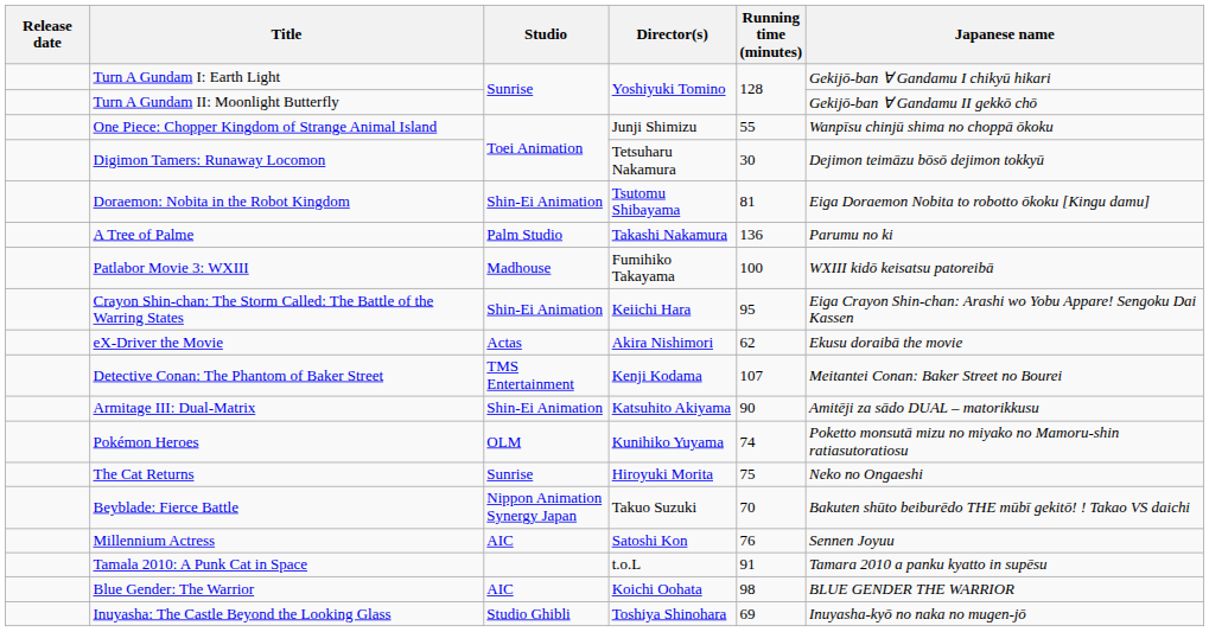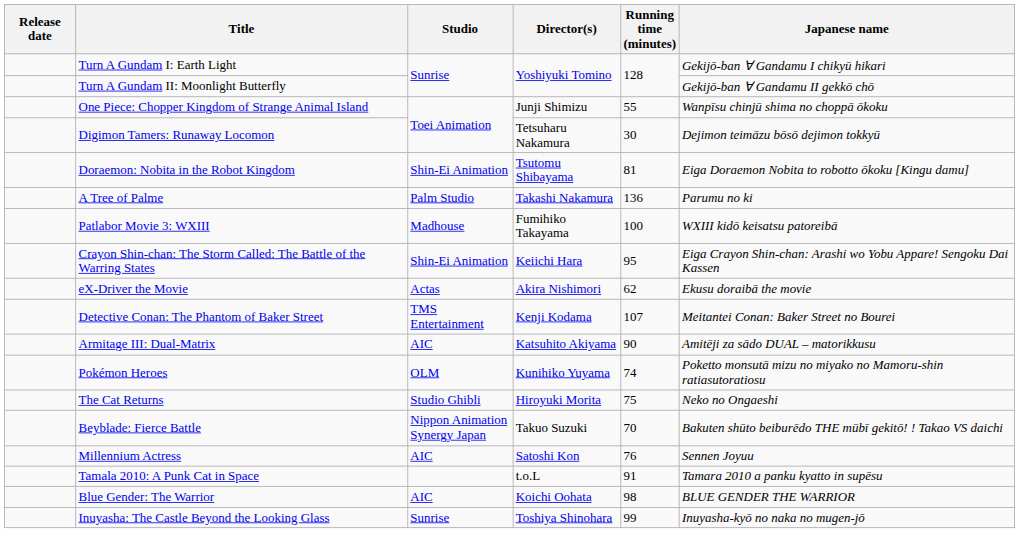 <table class="wikitable sortable" border="1">
 <tr>
 <th>Release date</th>
 <th>Title</th>
 <th>Studio</th>
 <th>Director(s)</th>
 <th width="10px">Running time (minutes)</th>
 <th>Japanese name</th>
 </tr>
 <tr>
 <td></td>
 <td><a href='#'>Turn A Gundam</a> I: Earth Light</td>
 <td rowspan="2"><a href='#'>Sunrise</a></td>
 <td rowspan="2"><a href='#'>Yoshiyuki Tomino</a></td>
 <td rowspan="2">128</td>
 <td><em>Gekijō-ban ∀ Gandamu I chikyū hikari</em></td>
 </tr>
 <tr>
 <td></td>
 <td><a href='#'>Turn A Gundam</a> II: Moonlight Butterfly</td>
 <td><em>Gekijō-ban ∀ Gandamu II gekkō chō</em></td>
 </tr>
 <tr>
 <td></td>
 <td><a href='#'>One Piece: Chopper Kingdom of Strange Animal Island</a></td>
 <td rowspan="2"><a href='#'>Toei Animation</a></td>
 <td>Junji Shimizu</td>
 <td>55</td>
 <td><em>Wanpīsu chinjū shima no choppā ōkoku</em></td>
 </tr>
 <tr>
 <td></td>
 <td><a href='#'>Digimon Tamers: Runaway Locomon</a></td>
 <td>Tetsuharu Nakamura</td>
 <td>30</td>
 <td><em>Dejimon teimāzu bōsō dejimon tokkyū</em></td>
 </tr>
 <tr>
 <td></td>
 <td><a href='#'>Doraemon: Nobita in the Robot Kingdom</a></td>
 <td><a href='#'>Shin-Ei Animation</a></td>
 <td><a href='#'>Tsutomu Shibayama</a></td>
 <td>81</td>
 <td><em>Eiga Doraemon Nobita to robotto ōkoku [Kingu damu]</em></td>
 </tr>
 <tr>
 <td></td>
 <td><a href='#'>A Tree of Palme</a></td>
 <td><a href='#'>Palm Studio</a></td>
 <td><a href='#'>Takashi Nakamura</a></td>
 <td>136</td>
 <td><em>Parumu no ki</em></td>
 </tr>
 <tr>
 <td></td>
 <td><a href='#'>Patlabor Movie 3: WXIII</a></td>
 <td><a href='#'>Madhouse</a></td>
 <td>Fumihiko Takayama</td>
 <td>100</td>
 <td><em>WXIII kidō keisatsu patoreibā</em></td>
 </tr>
 <tr>
 <td></td>
 <td><a href='#'>Crayon Shin-chan: The Storm Called: The Battle of the Warring States</a></td>
 <td><a href='#'>Shin-Ei Animation</a></td>
 <td><a href='#'>Keiichi Hara</a></td>
 <td>95</td>
 <td><em>Eiga Crayon Shin-chan: Arashi wo Yobu Appare! Sengoku Dai Kassen</em></td>
 </tr>
 <tr>
 <td></td>
 <td><a href='#'>eX-Driver the Movie</a></td>
 <td><a href='#'>Actas</a></td>
 <td><a href='#'>Akira Nishimori</a></td>
 <td>62</td>
 <td><em>Ekusu doraibā the movie</em></td>
 </tr>
 <tr>
 <td></td>
 <td><a href='#'>Detective Conan: The Phantom of Baker Street</a></td>
 <td><a href='#'>TMS Entertainment</a></td>
 <td><a href='#'>Kenji Kodama</a></td>
 <td>107</td>
 <td><em>Meitantei Conan: Baker Street no Bourei</em></td>
 </tr>
 <tr>
 <td></td>
 <td><a href='#'>Armitage III: Dual-Matrix</a></td>
-<td><a href='#'>Shin-Ei Animation</a></td>
+<td><a href='#'>AIC</a></td>
 <td><a href='#'>Katsuhito Akiyama</a></td>
 <td>90</td>
 <td><em>Amitēji za sādo DUAL – matorikkusu</em></td>
 </tr>
 <tr>
 <td></td>
 <td><a href='#'>Pokémon Heroes</a></td>
 <td><a href='#'>OLM</a></td>
 <td><a href='#'>Kunihiko Yuyama</a></td>
 <td>74</td>
 <td><em>Poketto monsutā mizu no miyako no Mamoru-shin ratiasutoratiosu</em></td>
 </tr>
 <tr>
 <td></td>
 <td><a href='#'>The Cat Returns</a></td>
-<td><a href='#'>Sunrise</a></td>
+<td><a href='#'>Studio Ghibli</a></td>
 <td><a href='#'>Hiroyuki Morita</a></td>
 <td>75</td>
 <td><em>Neko no Ongaeshi</em></td>
 </tr>
 <tr>
 <td></td>
 <td><a href='#'>Beyblade: Fierce Battle</a></td>
 <td><a href='#'>Nippon Animation</a><br><a href='#'>Synergy Japan</a></td>
 <td>Takuo Suzuki</td>
 <td>70</td>
 <td><em>Bakuten shūto beiburēdo THE mūbī gekitō! ! Takao VS daichi</em></td>
 </tr>
 <tr>
 <td></td>
 <td><a href='#'>Millennium Actress</a></td>
 <td><a href='#'>AIC</a></td>
 <td><a href='#'>Satoshi Kon</a></td>
 <td>76</td>
 <td><em>Sennen Joyuu</em></td>
 </tr>
 <tr>
 <td></td>
 <td><a href='#'>Tamala 2010: A Punk Cat in Space</a></td>
 <td></td>
 <td>t.o.L</td>
 <td>91</td>
 <td><em>Tamara 2010 a panku kyatto in supēsu</em></td>
 </tr>
 <tr>
 <td></td>
 <td><a href='#'>Blue Gender: The Warrior</a></td>
 <td><a href='#'>AIC</a></td>
 <td><a href='#'>Koichi Oohata</a></td>
 <td>98</td>
 <td><em>BLUE GENDER THE WARRIOR</em></td>
 </tr>
 <tr>
 <td></td>
 <td><a href='#'>Inuyasha: The Castle Beyond the Looking Glass</a></td>
-<td><a href='#'>Studio Ghibli</a></td>
+<td><a href='#'>Sunrise</a></td>
 <td><a href='#'>Toshiya Shinohara</a></td>
-<td>69</td>
+<td>99</td>
 <td><em>Inuyasha-kyō no naka no mugen-jō</em></td>
 </tr>
 </table>
